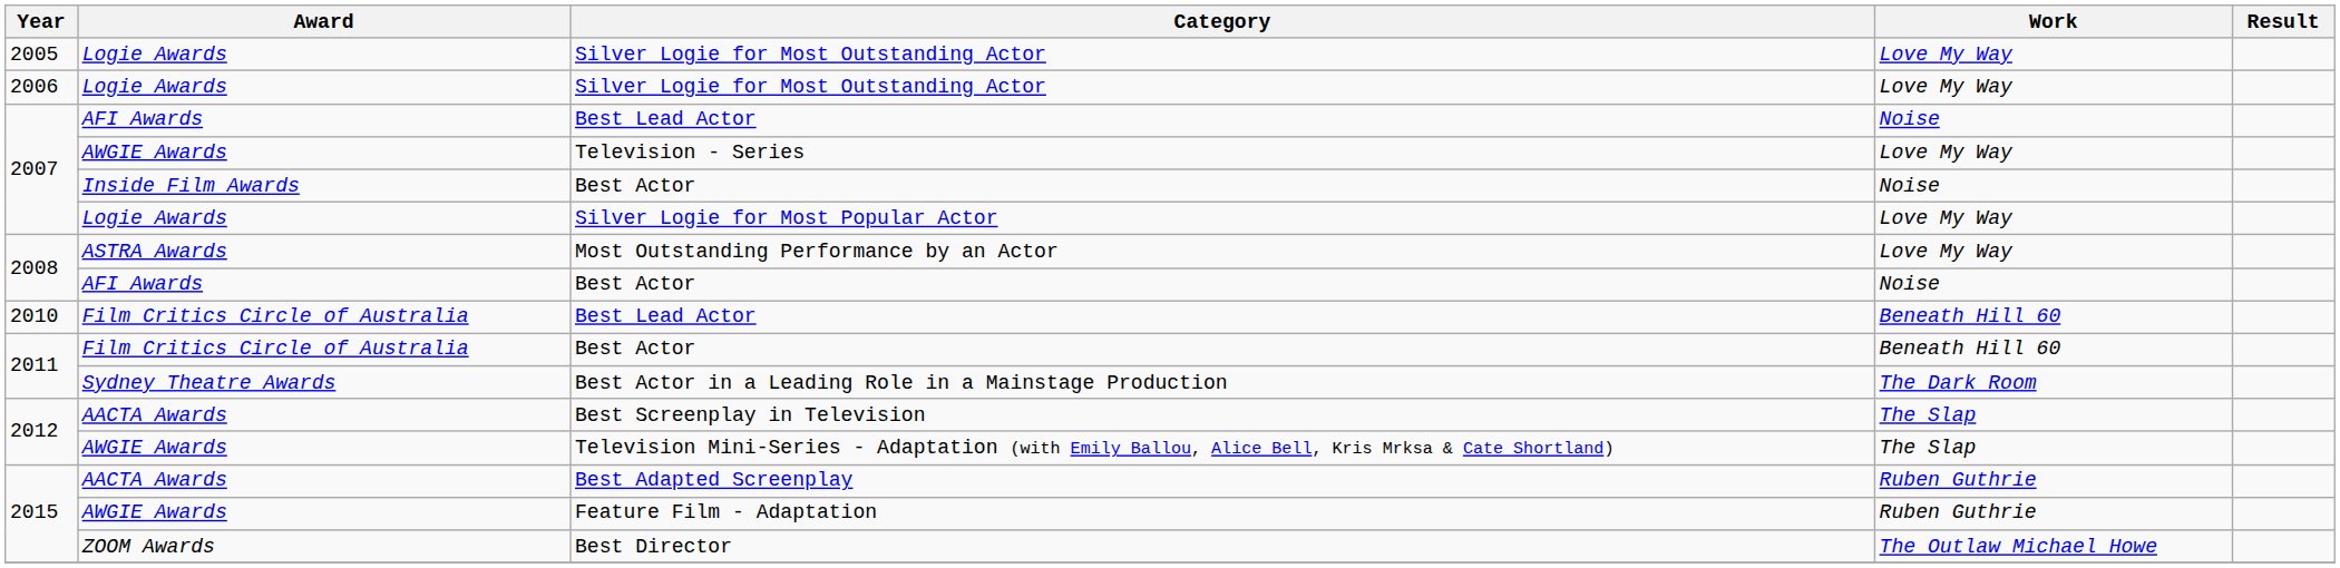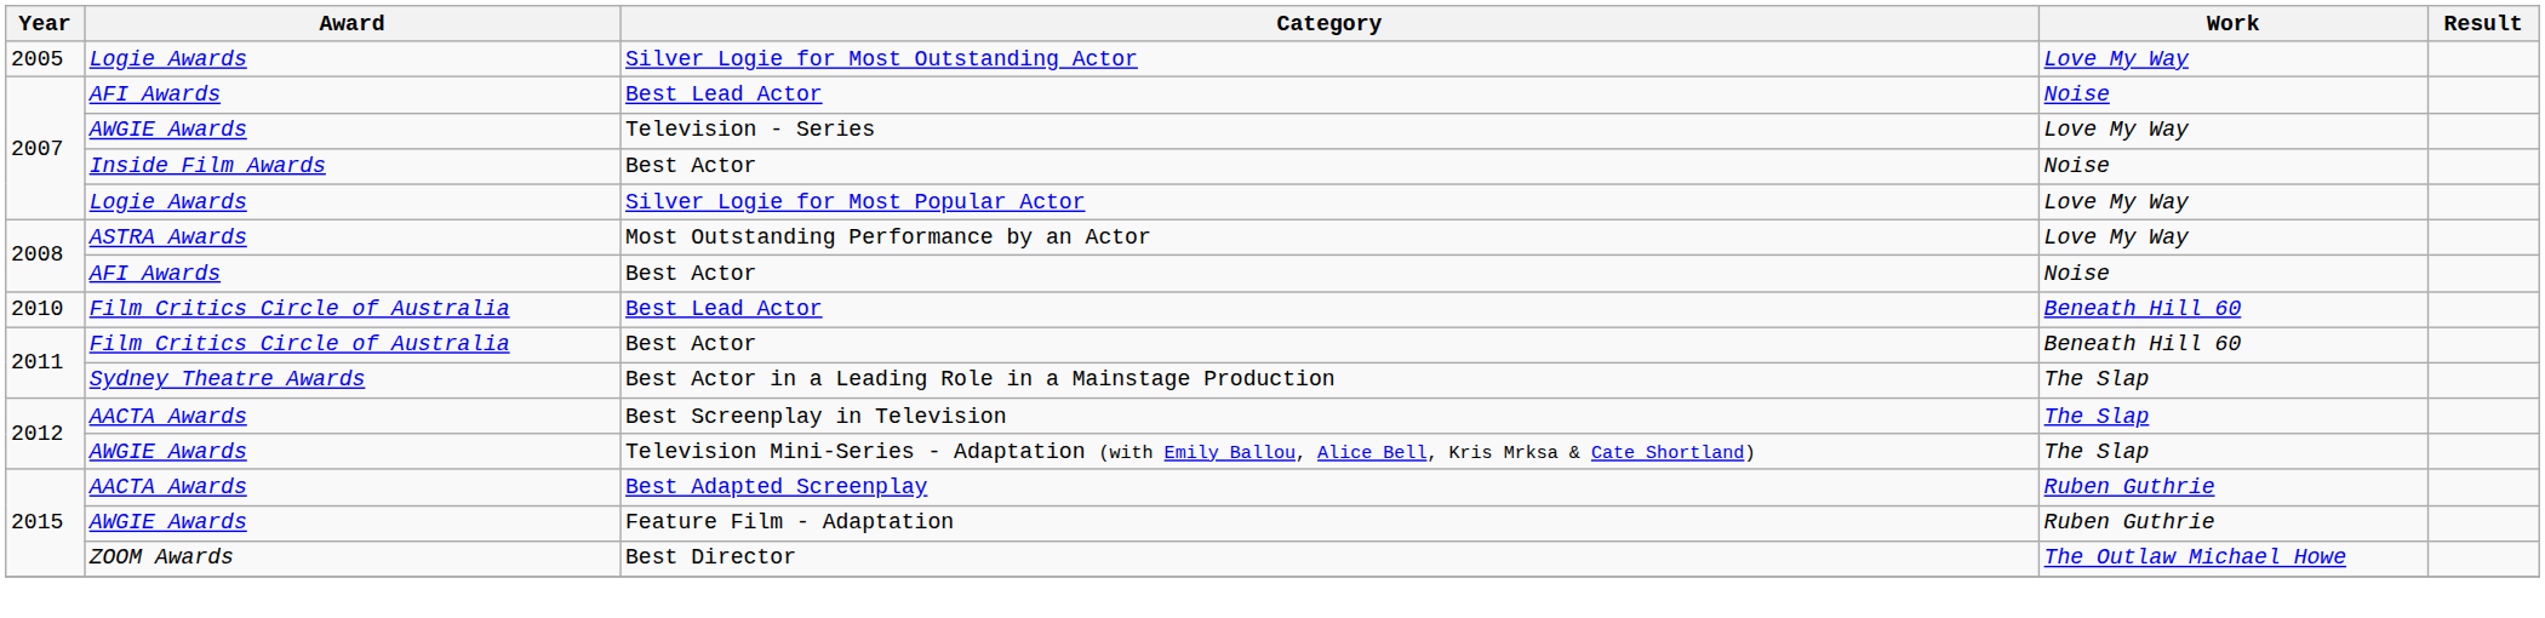 <table class="wikitable sortable" width="95%">
 <tr>
 <th>Year</th>
 <th>Award</th>
 <th>Category</th>
 <th>Work</th>
 <th>Result</th>
 </tr>
 <tr>
 <td>2005</td>
 <td><em><a href='#'>Logie Awards</a></em></td>
 <td><a href='#'>Silver Logie for Most Outstanding Actor</a></td>
 <td><em><a href='#'>Love My Way</a></em></td>
-<td></td>
-</tr>
-<tr>
-<td>2006</td>
-<td><em><a href='#'>Logie Awards</a></em></td>
-<td><a href='#'>Silver Logie for Most Outstanding Actor</a></td>
-<td><em>Love My Way</em></td>
 <td></td>
 </tr>
 <tr>
 <td rowspan="4">2007</td>
 <td><em><a href='#'>AFI Awards</a></em></td>
 <td><a href='#'>Best Lead Actor</a></td>
 <td><em><a href='#'>Noise</a></em></td>
 <td></td>
 </tr>
 <tr>
 <td><em><a href='#'>AWGIE Awards</a></em></td>
 <td>Television - Series</td>
 <td><em>Love My Way</em></td>
 <td></td>
 </tr>
 <tr>
 <td><em><a href='#'>Inside Film Awards</a></em></td>
 <td>Best Actor</td>
 <td><em>Noise</em></td>
 <td></td>
 </tr>
 <tr>
 <td><em><a href='#'>Logie Awards</a></em></td>
 <td><a href='#'>Silver Logie for Most Popular Actor</a></td>
 <td><em>Love My Way</em></td>
 <td></td>
 </tr>
 <tr>
 <td rowspan="2">2008</td>
 <td><em><a href='#'>ASTRA Awards</a></em></td>
 <td>Most Outstanding Performance by an Actor</td>
 <td><em>Love My Way</em></td>
 <td></td>
 </tr>
 <tr>
 <td><em><a href='#'>AFI Awards</a></em></td>
 <td>Best Actor</td>
 <td><em>Noise</em></td>
 <td></td>
 </tr>
 <tr>
 <td>2010</td>
 <td><em><a href='#'>Film Critics Circle of Australia</a></em></td>
 <td><a href='#'>Best Lead Actor</a></td>
 <td><em><a href='#'>Beneath Hill 60</a></em></td>
 <td></td>
 </tr>
 <tr>
 <td rowspan="2">2011</td>
 <td><em><a href='#'>Film Critics Circle of Australia</a></em></td>
 <td>Best Actor</td>
 <td><em>Beneath Hill 60</em></td>
 <td></td>
 </tr>
 <tr>
 <td><em><a href='#'>Sydney Theatre Awards</a></em></td>
 <td>Best Actor in a Leading Role in a Mainstage Production</td>
-<td><em><a href='#'>The Dark Room</a></em></td>
+<td><em>The Slap</em></td>
 <td></td>
 </tr>
 <tr>
 <td rowspan="2">2012</td>
 <td><em><a href='#'>AACTA Awards</a></em></td>
 <td>Best Screenplay in Television</td>
 <td><em><a href='#'>The Slap</a></em></td>
 <td></td>
 </tr>
 <tr>
 <td><em><a href='#'>AWGIE Awards</a></em></td>
 <td>Television Mini-Series - Adaptation <small>(with <a href='#'>Emily Ballou</a>, <a href='#'>Alice Bell</a>, Kris Mrksa & <a href='#'>Cate Shortland</a>)</small></td>
 <td><em>The Slap</em></td>
 <td></td>
 </tr>
 <tr>
 <td rowspan="3">2015</td>
 <td><em><a href='#'>AACTA Awards</a></em></td>
 <td><a href='#'>Best Adapted Screenplay</a></td>
 <td><em><a href='#'>Ruben Guthrie</a></em></td>
 <td></td>
 </tr>
 <tr>
 <td><em><a href='#'>AWGIE Awards</a></em></td>
 <td>Feature Film - Adaptation</td>
 <td><em>Ruben Guthrie</em></td>
 <td></td>
 </tr>
 <tr>
 <td><em>ZOOM Awards</em></td>
 <td>Best Director</td>
 <td><em><a href='#'>The Outlaw Michael Howe</a></em></td>
 <td></td>
 </tr>
 <tr>
 </tr>
 </table>
